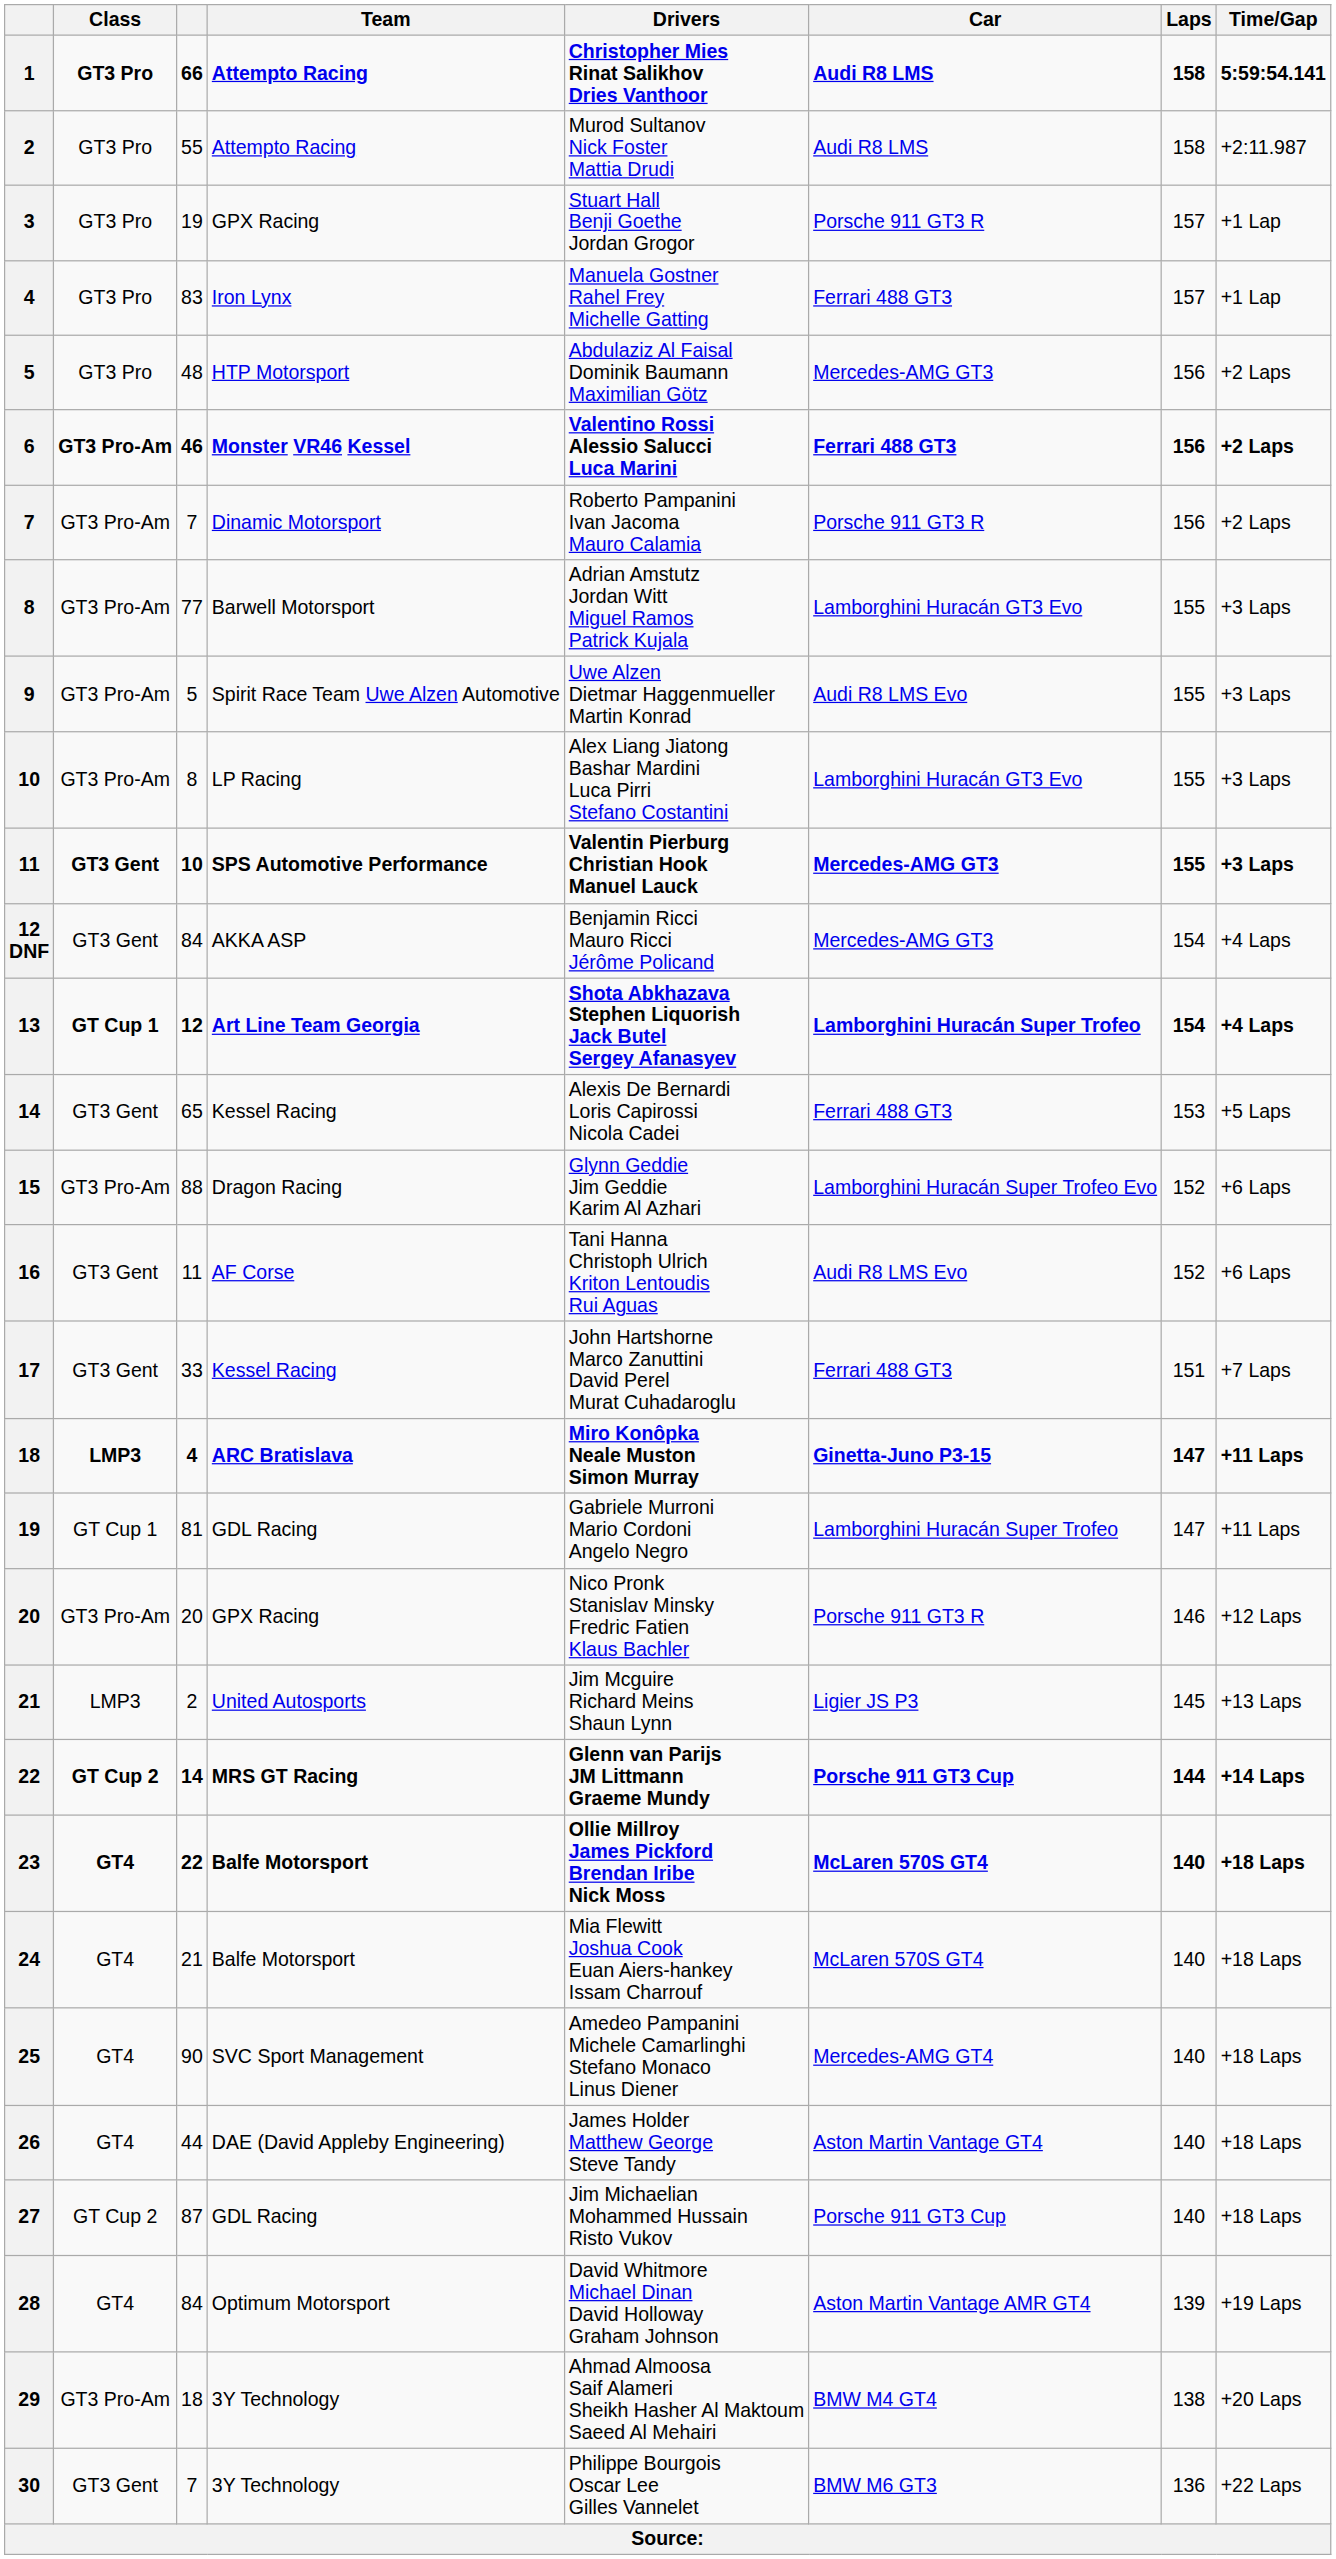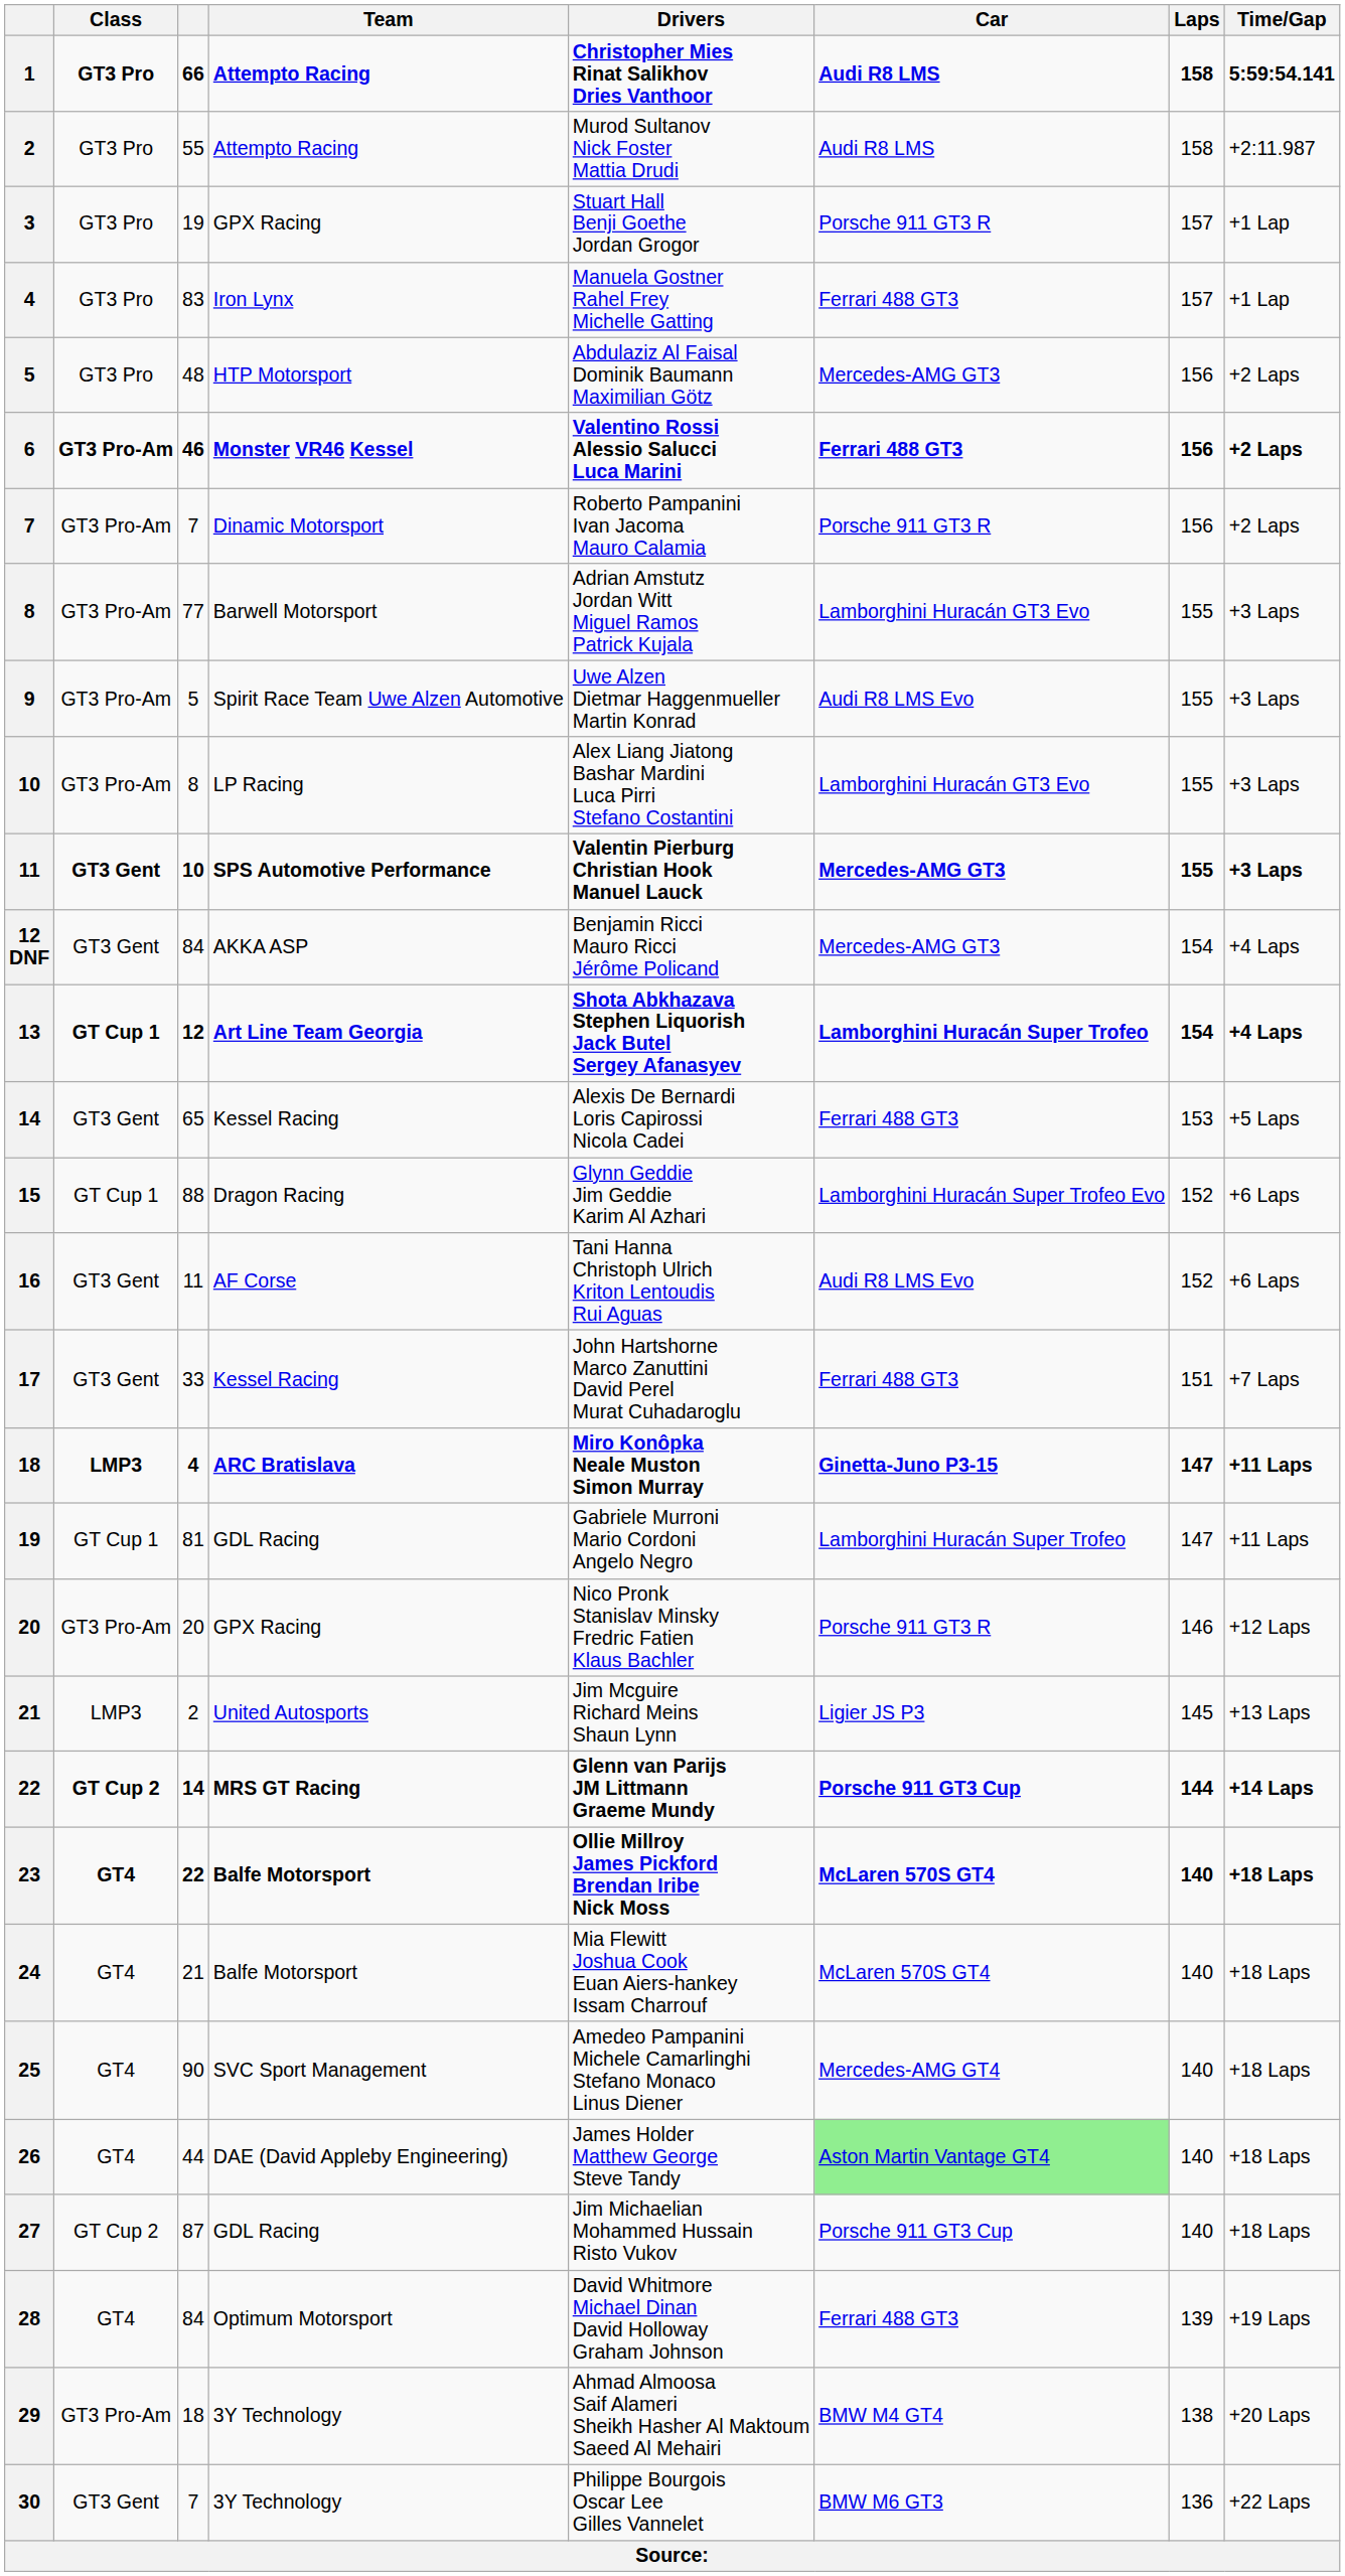 <table class="wikitable" style="font-size: 100%;">
 <tr>
 <th></th>
 <th>Class</th>
 <th></th>
 <th>Team</th>
 <th>Drivers</th>
 <th>Car</th>
 <th>Laps</th>
 <th>Time/Gap</th>
 </tr>
 <tr>
 <th>1</th>
 <td align="center"><strong>GT3 Pro</strong></td>
 <td align="center"><strong>66</strong></td>
 <td><strong> <a href='#'>Attempto Racing</a></strong></td>
 <td><strong> <a href='#'>Christopher Mies</a><br> Rinat Salikhov<br> <a href='#'>Dries Vanthoor</a></strong></td>
 <td><a href='#'><strong>Audi R8 LMS</strong></a></td>
 <td align="center"><strong>158</strong></td>
 <td><strong>5:59:54.141</strong></td>
 </tr>
 <tr>
 <th>2</th>
 <td align="center">GT3 Pro</td>
 <td align="center">55</td>
 <td> <a href='#'>Attempto Racing</a></td>
 <td> Murod Sultanov<br> <a href='#'>Nick Foster</a><br> <a href='#'>Mattia Drudi</a></td>
 <td><a href='#'>Audi R8 LMS</a></td>
 <td align="center">158</td>
 <td>+2:11.987</td>
 </tr>
 <tr>
 <th>3</th>
 <td align="center">GT3 Pro</td>
 <td align="center">19</td>
 <td> GPX Racing</td>
 <td> <a href='#'>Stuart Hall</a><br> <a href='#'>Benji Goethe</a><br> Jordan Grogor</td>
 <td><a href='#'>Porsche 911 GT3 R</a></td>
 <td align="center">157</td>
 <td>+1 Lap</td>
 </tr>
 <tr>
 <th>4</th>
 <td align="center">GT3 Pro</td>
 <td align="center">83</td>
 <td> <a href='#'>Iron Lynx</a></td>
 <td> <a href='#'>Manuela Gostner</a><br> <a href='#'>Rahel Frey</a><br> <a href='#'>Michelle Gatting</a></td>
 <td><a href='#'>Ferrari 488 GT3</a></td>
 <td align="center">157</td>
 <td>+1 Lap</td>
 </tr>
 <tr>
 <th>5</th>
 <td align="center">GT3 Pro</td>
 <td align="center">48</td>
 <td> <a href='#'>HTP Motorsport</a></td>
 <td> <a href='#'>Abdulaziz Al Faisal</a><br> Dominik Baumann<br> <a href='#'>Maximilian Götz</a></td>
 <td><a href='#'>Mercedes-AMG GT3</a></td>
 <td align="center">156</td>
 <td>+2 Laps</td>
 </tr>
 <tr>
 <th>6</th>
 <td align="center"><strong>GT3 Pro-Am</strong></td>
 <td align="center"><strong>46</strong></td>
 <td><strong> <a href='#'>Monster</a> <a href='#'>VR46</a> <a href='#'>Kessel</a></strong></td>
 <td><strong> <a href='#'>Valentino Rossi</a><br> Alessio Salucci<br> <a href='#'>Luca Marini</a></strong></td>
 <td><a href='#'><strong>Ferrari 488 GT3</strong></a></td>
 <td align="center"><strong>156</strong></td>
 <td><strong>+2 Laps</strong></td>
 </tr>
 <tr>
 <th>7</th>
 <td align="center">GT3 Pro-Am</td>
 <td align="center">7</td>
 <td> <a href='#'>Dinamic Motorsport</a></td>
 <td> Roberto Pampanini<br> Ivan Jacoma<br> <a href='#'>Mauro Calamia</a></td>
 <td><a href='#'>Porsche 911 GT3 R</a></td>
 <td align="center">156</td>
 <td>+2 Laps</td>
 </tr>
 <tr>
 <th>8</th>
 <td align="center">GT3 Pro-Am</td>
 <td align="center">77</td>
 <td> Barwell Motorsport</td>
 <td> Adrian Amstutz<br> Jordan Witt<br> <a href='#'>Miguel Ramos</a><br> <a href='#'>Patrick Kujala</a></td>
 <td><a href='#'>Lamborghini Huracán GT3 Evo</a></td>
 <td align="center">155</td>
 <td>+3 Laps</td>
 </tr>
 <tr>
 <th>9</th>
 <td align="center">GT3 Pro-Am</td>
 <td align="center">5</td>
 <td> Spirit Race Team <a href='#'>Uwe Alzen</a> Automotive</td>
 <td> <a href='#'>Uwe Alzen</a><br> Dietmar Haggenmueller<br> Martin Konrad</td>
 <td><a href='#'>Audi R8 LMS Evo</a></td>
 <td align="center">155</td>
 <td>+3 Laps</td>
 </tr>
 <tr>
 <th>10</th>
 <td align="center">GT3 Pro-Am</td>
 <td align="center">8</td>
 <td> LP Racing</td>
 <td> Alex Liang Jiatong<br> Bashar Mardini<br> Luca Pirri<br> <a href='#'>Stefano Costantini</a></td>
 <td><a href='#'>Lamborghini Huracán GT3 Evo</a></td>
 <td align="center">155</td>
 <td>+3 Laps</td>
 </tr>
 <tr>
 <th>11</th>
 <td align="center"><strong>GT3 Gent</strong></td>
 <td align="center"><strong>10</strong></td>
 <td><strong> SPS Automotive Performance</strong></td>
 <td><strong> Valentin Pierburg<br> Christian Hook<br> Manuel Lauck</strong></td>
 <td><a href='#'><strong>Mercedes-AMG GT3</strong></a></td>
 <td align="center"><strong>155</strong></td>
 <td><strong>+3 Laps</strong></td>
 </tr>
 <tr>
 <th>12<br>DNF</th>
 <td align="center">GT3 Gent</td>
 <td align="center">84</td>
 <td> AKKA ASP</td>
 <td> Benjamin Ricci<br> Mauro Ricci<br> <a href='#'>Jérôme Policand</a></td>
 <td><a href='#'>Mercedes-AMG GT3</a></td>
 <td align="center">154</td>
 <td>+4 Laps</td>
 </tr>
 <tr>
 <th>13</th>
 <td align="center"><strong>GT Cup 1</strong></td>
 <td align="center"><strong>12</strong></td>
 <td><strong> <a href='#'>Art Line Team Georgia</a></strong></td>
 <td><strong> <a href='#'>Shota Abkhazava</a><br> Stephen Liquorish<br> <a href='#'>Jack Butel</a><br> <a href='#'>Sergey Afanasyev</a></strong></td>
 <td><a href='#'><strong>Lamborghini Huracán Super Trofeo</strong></a></td>
 <td align="center"><strong>154</strong></td>
 <td><strong>+4 Laps</strong></td>
 </tr>
 <tr>
 <th>14</th>
 <td align="center">GT3 Gent</td>
 <td align="center">65</td>
 <td> Kessel Racing</td>
 <td> Alexis De Bernardi<br> Loris Capirossi<br> Nicola Cadei</td>
 <td><a href='#'>Ferrari 488 GT3</a></td>
 <td align="center">153</td>
 <td>+5 Laps</td>
 </tr>
 <tr>
 <th>15</th>
-<td align="center">GT3 Pro-Am</td>
+<td align="center">GT Cup 1</td>
 <td align="center">88</td>
 <td> Dragon Racing</td>
 <td> <a href='#'>Glynn Geddie</a><br> Jim Geddie<br> Karim Al Azhari</td>
 <td><a href='#'>Lamborghini Huracán Super Trofeo Evo</a></td>
 <td align="center">152</td>
 <td>+6 Laps</td>
 </tr>
 <tr>
 <th>16</th>
 <td align="center">GT3 Gent</td>
 <td align="center">11</td>
 <td> <a href='#'>AF Corse</a></td>
 <td> Tani Hanna<br> Christoph Ulrich<br> <a href='#'>Kriton Lentoudis</a><br> <a href='#'>Rui Aguas</a></td>
 <td><a href='#'>Audi R8 LMS Evo</a></td>
 <td align="center">152</td>
 <td>+6 Laps</td>
 </tr>
 <tr>
 <th>17</th>
 <td align="center">GT3 Gent</td>
 <td align="center">33</td>
 <td> <a href='#'>Kessel Racing</a></td>
 <td> John Hartshorne<br> Marco Zanuttini<br> David Perel<br> Murat Cuhadaroglu</td>
 <td><a href='#'>Ferrari 488 GT3</a></td>
 <td align="center">151</td>
 <td>+7 Laps</td>
 </tr>
 <tr>
 <th>18</th>
 <td align="center"><strong>LMP3</strong></td>
 <td align="center"><strong>4</strong></td>
 <td><strong> <a href='#'>ARC Bratislava</a></strong></td>
 <td><strong> <a href='#'>Miro Konôpka</a><br> Neale Muston<br> Simon Murray</strong></td>
 <td><strong><a href='#'>Ginetta-Juno P3-15</a></strong></td>
 <td align="center"><strong>147</strong></td>
 <td><strong>+11 Laps</strong></td>
 </tr>
 <tr>
 <th>19</th>
 <td align="center">GT Cup 1</td>
 <td align="center">81</td>
 <td> GDL Racing</td>
 <td> Gabriele Murroni<br> Mario Cordoni<br> Angelo Negro</td>
 <td><a href='#'>Lamborghini Huracán Super Trofeo</a></td>
 <td align="center">147</td>
 <td>+11 Laps</td>
 </tr>
 <tr>
 <th>20</th>
 <td align="center">GT3 Pro-Am</td>
 <td align="center">20</td>
 <td> GPX Racing</td>
 <td> Nico Pronk<br> Stanislav Minsky<br> Fredric Fatien<br> <a href='#'>Klaus Bachler</a></td>
 <td><a href='#'>Porsche 911 GT3 R</a></td>
 <td align="center">146</td>
 <td>+12 Laps</td>
 </tr>
 <tr>
 <th>21</th>
 <td align="center">LMP3</td>
 <td align="center">2</td>
 <td> <a href='#'>United Autosports</a></td>
 <td> Jim Mcguire<br> Richard Meins<br> Shaun Lynn</td>
 <td><a href='#'>Ligier JS P3</a></td>
 <td align="center">145</td>
 <td>+13 Laps</td>
 </tr>
 <tr>
 <th>22</th>
 <td align="center"><strong>GT Cup 2</strong></td>
 <td align="center"><strong>14</strong></td>
 <td><strong> MRS GT Racing</strong></td>
 <td><strong> Glenn van Parijs<br> JM Littmann<br> Graeme Mundy</strong></td>
 <td><a href='#'><strong>Porsche 911 GT3 Cup</strong></a></td>
 <td align="center"><strong>144</strong></td>
 <td><strong>+14 Laps</strong></td>
 </tr>
 <tr>
 <th>23</th>
 <td align="center"><strong>GT4</strong></td>
 <td align="center"><strong>22</strong></td>
 <td><strong> Balfe Motorsport</strong></td>
 <td><strong> Ollie Millroy<br> <a href='#'>James Pickford</a><br> <a href='#'>Brendan Iribe</a><br> Nick Moss</strong></td>
 <td><a href='#'><strong>McLaren 570S GT4</strong></a></td>
 <td align="center"><strong>140</strong></td>
 <td><strong>+18 Laps</strong></td>
 </tr>
 <tr>
 <th>24</th>
 <td align="center">GT4</td>
 <td align="center">21</td>
 <td> Balfe Motorsport</td>
 <td> Mia Flewitt <br> <a href='#'>Joshua Cook</a><br> Euan Aiers-hankey<br> Issam Charrouf</td>
 <td><a href='#'>McLaren 570S GT4</a></td>
 <td align="center">140</td>
 <td>+18 Laps</td>
 </tr>
 <tr>
 <th>25</th>
 <td align="center">GT4</td>
 <td align="center">90</td>
 <td> SVC Sport Management</td>
 <td> Amedeo Pampanini<br> Michele Camarlinghi<br> Stefano Monaco<br> Linus Diener</td>
 <td><a href='#'>Mercedes-AMG GT4</a></td>
 <td align="center">140</td>
 <td>+18 Laps</td>
 </tr>
 <tr>
 <th>26</th>
 <td align="center">GT4</td>
 <td align="center">44</td>
 <td> DAE (David Appleby Engineering)</td>
 <td> James Holder<br> <a href='#'>Matthew George</a><br> Steve Tandy</td>
-<td><a href='#'>Aston Martin Vantage GT4</a></td>
+<td style="background: lightgreen;"><a href='#'>Aston Martin Vantage GT4</a></td>
 <td align="center">140</td>
 <td>+18 Laps</td>
 </tr>
 <tr>
 <th>27</th>
 <td align="center">GT Cup 2</td>
 <td align="center">87</td>
 <td> GDL Racing</td>
 <td> Jim Michaelian<br> Mohammed Hussain<br> Risto Vukov</td>
 <td><a href='#'>Porsche 911 GT3 Cup</a></td>
 <td align="center">140</td>
 <td>+18 Laps</td>
 </tr>
 <tr>
 <th>28</th>
 <td align="center">GT4</td>
 <td align="center">84</td>
 <td> Optimum Motorsport</td>
 <td> David Whitmore<br> <a href='#'>Michael Dinan</a><br> David Holloway<br> Graham Johnson</td>
-<td><a href='#'>Aston Martin Vantage AMR GT4</a></td>
+<td><a href='#'>Ferrari 488 GT3</a></td>
 <td align="center">139</td>
 <td>+19 Laps</td>
 </tr>
 <tr>
 <th>29</th>
 <td align="center">GT3 Pro-Am</td>
 <td align="center">18</td>
 <td> 3Y Technology</td>
 <td> Ahmad Almoosa<br> Saif Alameri<br> Sheikh Hasher Al Maktoum<br> Saeed Al Mehairi</td>
 <td><a href='#'>BMW M4 GT4</a></td>
 <td align="center">138</td>
 <td>+20 Laps</td>
 </tr>
 <tr>
 <th>30</th>
 <td align="center">GT3 Gent</td>
 <td align="center">7</td>
 <td> 3Y Technology</td>
 <td> Philippe Bourgois<br> Oscar Lee<br> Gilles Vannelet</td>
 <td><a href='#'>BMW M6 GT3</a></td>
 <td align="center">136</td>
 <td>+22 Laps</td>
 </tr>
 <tr>
 <th colspan="8">Source:</th>
 </tr>
 </table>
